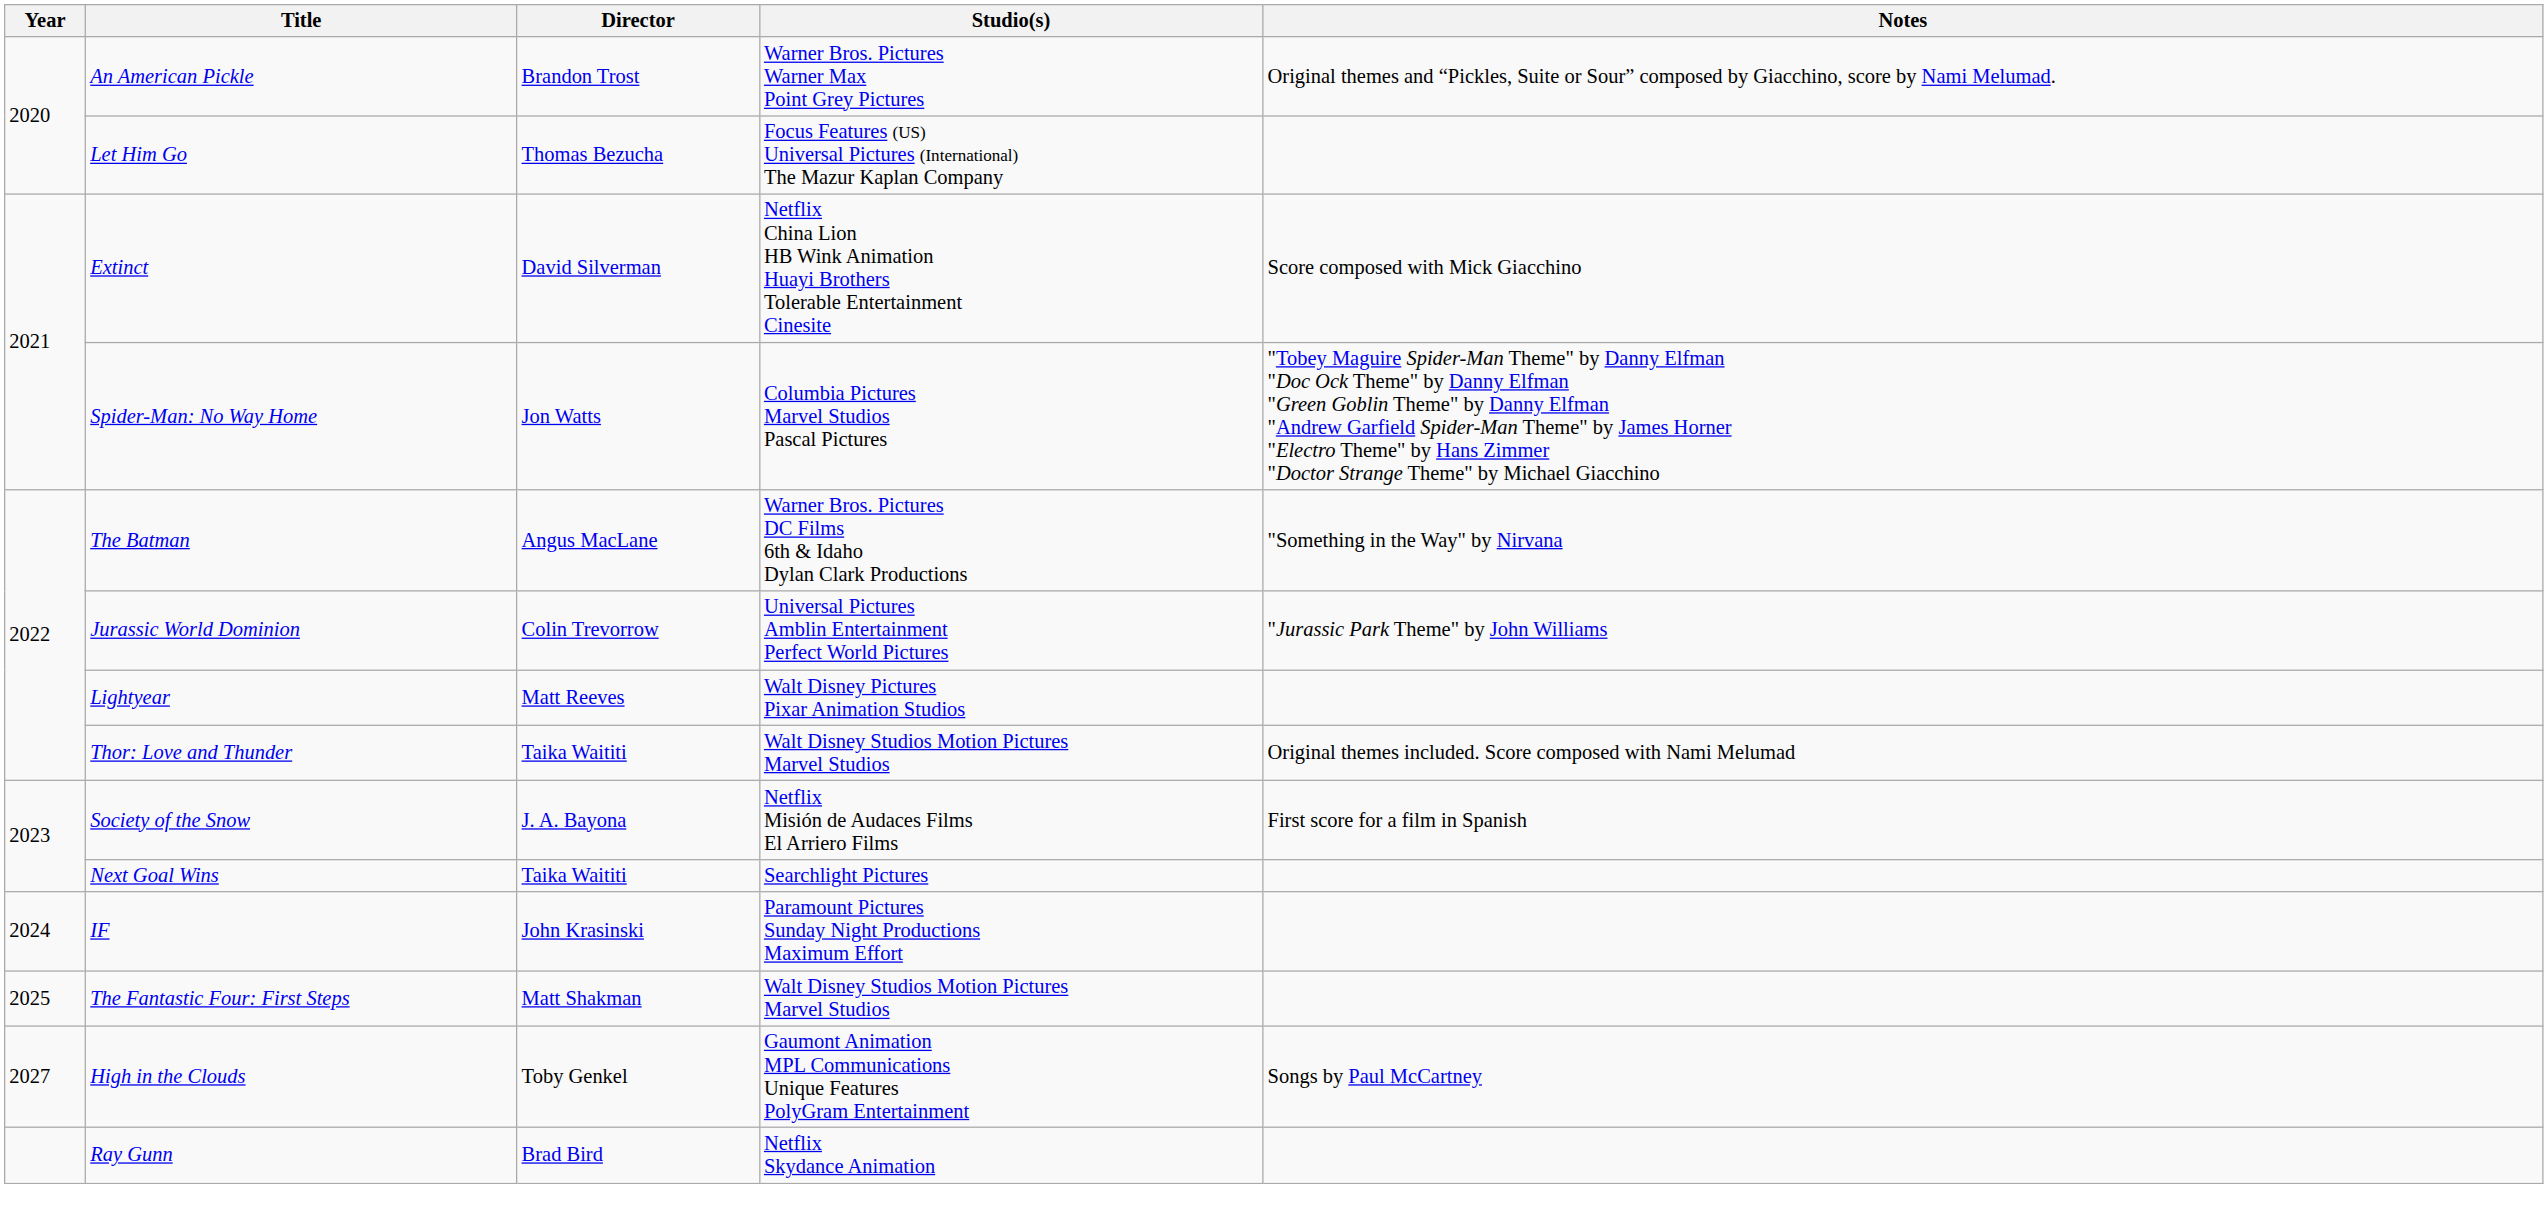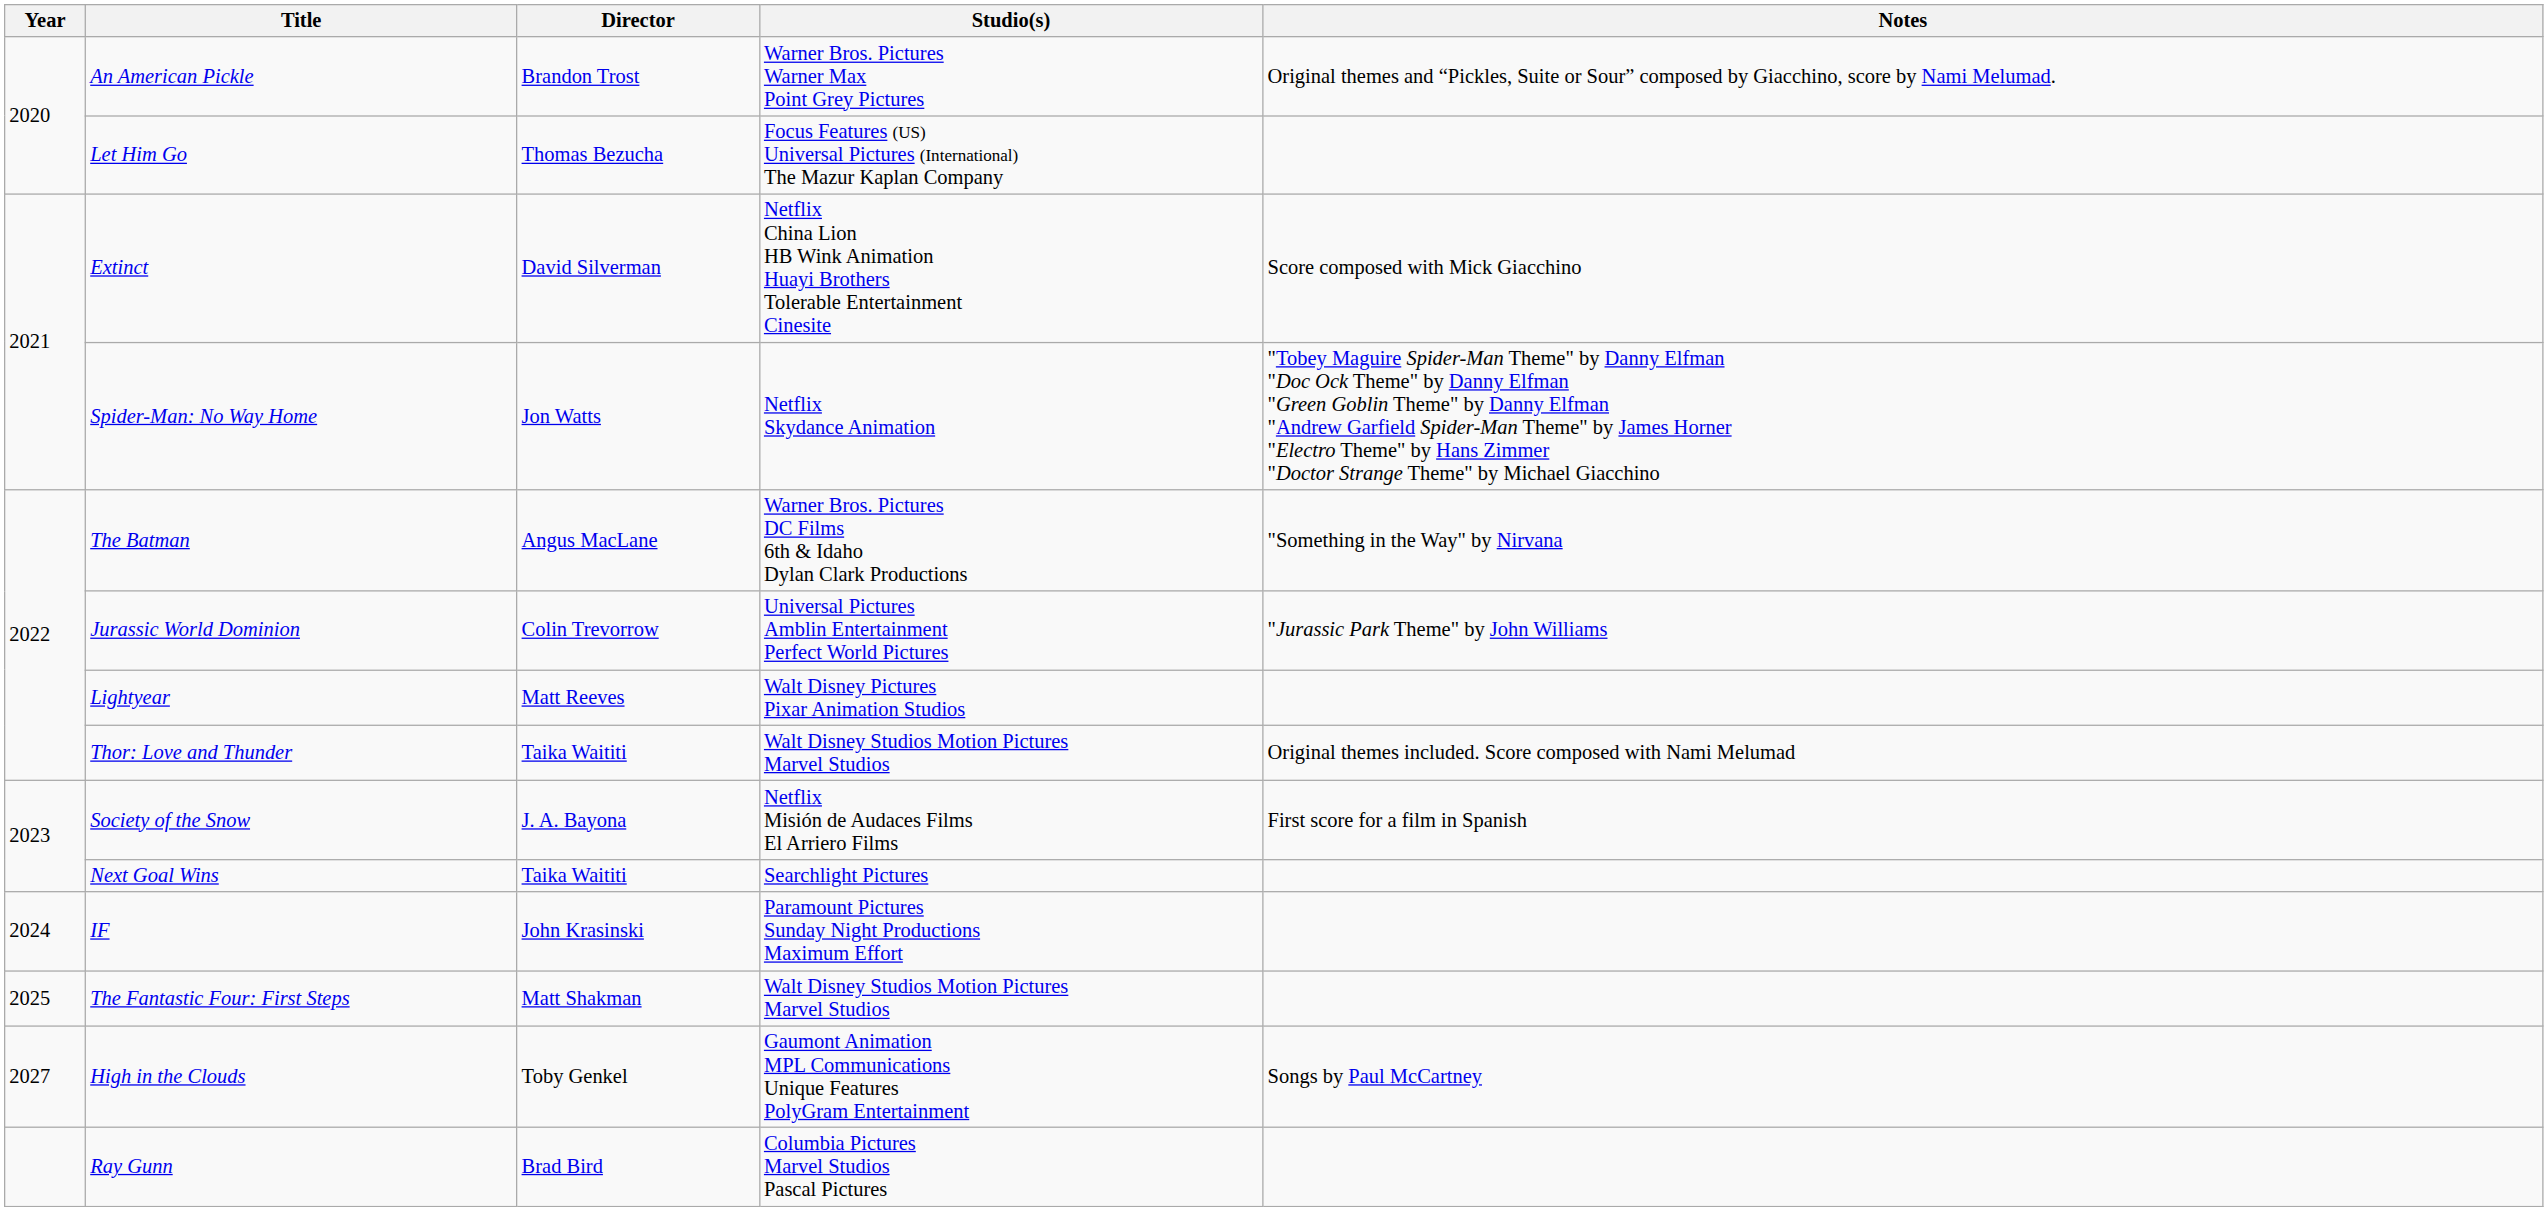 <table class="wikitable sortable" width=100%>
 <tr>
 <th>Year</th>
 <th>Title</th>
 <th>Director</th>
 <th>Studio(s)</th>
 <th>Notes</th>
 </tr>
 <tr>
 <td rowspan="2">2020</td>
 <td><em><a href='#'>An American Pickle</a></em></td>
 <td><a href='#'>Brandon Trost</a></td>
 <td><a href='#'>Warner Bros. Pictures</a><br><a href='#'>Warner Max</a><br><a href='#'>Point Grey Pictures</a></td>
 <td>Original themes and “Pickles, Suite or Sour” composed by Giacchino, score by <a href='#'>Nami Melumad</a>.</td>
 </tr>
 <tr>
 <td><em><a href='#'>Let Him Go</a></em></td>
 <td><a href='#'>Thomas Bezucha</a></td>
 <td><a href='#'>Focus Features</a> <small>(US)</small><br><a href='#'>Universal Pictures</a> <small>(International)</small><br>The Mazur Kaplan Company</td>
 <td></td>
 </tr>
 <tr>
 <td rowspan="2">2021</td>
 <td><em><a href='#'>Extinct</a></em></td>
 <td><a href='#'>David Silverman</a></td>
 <td><a href='#'>Netflix</a><br>China Lion<br>HB Wink Animation<br><a href='#'>Huayi Brothers</a><br>Tolerable Entertainment<br><a href='#'>Cinesite</a></td>
 <td>Score composed with Mick Giacchino</td>
 </tr>
 <tr>
 <td><em><a href='#'>Spider-Man: No Way Home</a></em></td>
 <td><a href='#'>Jon Watts</a></td>
-<td><a href='#'>Columbia Pictures</a><br><a href='#'>Marvel Studios</a><br>Pascal Pictures</td>
+<td><a href='#'>Netflix</a><br><a href='#'>Skydance Animation</a></td>
 <td>"<a href='#'>Tobey Maguire</a> <em>Spider-Man</em> Theme" by <a href='#'>Danny Elfman</a> <br>"<em>Doc Ock</em> Theme" by <a href='#'>Danny Elfman</a> <br>"<em>Green Goblin</em> Theme" by <a href='#'>Danny Elfman</a> <br>"<a href='#'>Andrew Garfield</a> <em>Spider-Man</em> Theme" by <a href='#'>James Horner</a><br>"<em>Electro</em> Theme" by <a href='#'>Hans Zimmer</a> <br> "<em>Doctor Strange</em> Theme" by Michael Giacchino</td>
 </tr>
 <tr>
 <td rowspan="4">2022</td>
 <td><em><a href='#'>The Batman</a></em></td>
 <td><a href='#'>Angus MacLane</a></td>
 <td><a href='#'>Warner Bros. Pictures</a><br><a href='#'>DC Films</a><br>6th & Idaho<br>Dylan Clark Productions</td>
 <td>"Something in the Way" by <a href='#'>Nirvana</a></td>
 </tr>
 <tr>
 <td><em><a href='#'>Jurassic World Dominion</a></em></td>
 <td><a href='#'>Colin Trevorrow</a></td>
 <td><a href='#'>Universal Pictures</a><br><a href='#'>Amblin Entertainment</a><br><a href='#'>Perfect World Pictures</a><br></td>
 <td>"<em>Jurassic Park</em> Theme" by <a href='#'>John Williams</a></td>
 </tr>
 <tr>
 <td><em><a href='#'>Lightyear</a></em></td>
 <td><a href='#'>Matt Reeves</a></td>
 <td><a href='#'>Walt Disney Pictures</a><br><a href='#'>Pixar Animation Studios</a></td>
 <td></td>
 </tr>
 <tr>
 <td><em><a href='#'>Thor: Love and Thunder</a></em></td>
 <td><a href='#'>Taika Waititi</a></td>
 <td><a href='#'>Walt Disney Studios Motion Pictures</a><br><a href='#'>Marvel Studios</a></td>
 <td>Original themes included. Score composed with Nami Melumad</td>
 </tr>
 <tr>
 <td rowspan="2">2023</td>
 <td><em><a href='#'>Society of the Snow</a></em></td>
 <td><a href='#'>J. A. Bayona</a></td>
 <td><a href='#'>Netflix</a><br>Misión de Audaces Films<br>El Arriero Films</td>
 <td>First score for a film in Spanish</td>
 </tr>
 <tr>
 <td><em><a href='#'>Next Goal Wins</a></em></td>
 <td><a href='#'>Taika Waititi</a></td>
 <td><a href='#'>Searchlight Pictures</a></td>
 <td></td>
 </tr>
 <tr>
 <td>2024</td>
 <td><em><a href='#'>IF</a></em></td>
 <td><a href='#'>John Krasinski</a></td>
 <td><a href='#'>Paramount Pictures</a><br><a href='#'>Sunday Night Productions</a><br><a href='#'>Maximum Effort</a></td>
 <td></td>
 </tr>
 <tr>
 <td>2025</td>
 <td><em><a href='#'>The Fantastic Four: First Steps</a></em></td>
 <td><a href='#'>Matt Shakman</a></td>
 <td><a href='#'>Walt Disney Studios Motion Pictures</a><br><a href='#'>Marvel Studios</a></td>
 <td></td>
 </tr>
 <tr>
 <td>2027</td>
 <td><em><a href='#'>High in the Clouds</a></em></td>
 <td>Toby Genkel</td>
 <td><a href='#'>Gaumont Animation</a><br><a href='#'>MPL Communications</a><br>Unique Features<br><a href='#'>PolyGram Entertainment</a></td>
 <td>Songs by <a href='#'>Paul McCartney</a></td>
 </tr>
 <tr>
 <td></td>
 <td><em><a href='#'>Ray Gunn</a></em></td>
 <td><a href='#'>Brad Bird</a></td>
-<td><a href='#'>Netflix</a><br><a href='#'>Skydance Animation</a></td>
+<td><a href='#'>Columbia Pictures</a><br><a href='#'>Marvel Studios</a><br>Pascal Pictures</td>
 <td></td>
 </tr>
 </table>
